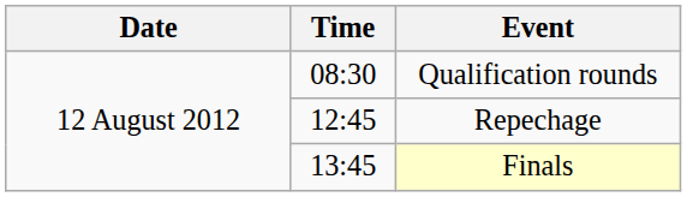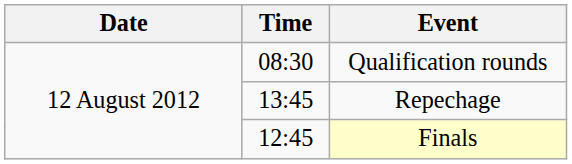 <table class = "wikitable" style="text-align:center;">
 <tr>
 <th width=150>Date</th>
 <th width=50>Time</th>
 <th width=150>Event</th>
 </tr>
 <tr>
 <td rowspan=3>12 August 2012</td>
 <td>08:30</td>
 <td>Qualification rounds</td>
 </tr>
 <tr>
-<td>12:45</td>
+<td>13:45</td>
 <td>Repechage</td>
 </tr>
 <tr>
-<td>13:45</td>
+<td>12:45</td>
 <td bgcolor=ffffcc>Finals</td>
 </tr>
 </table>
